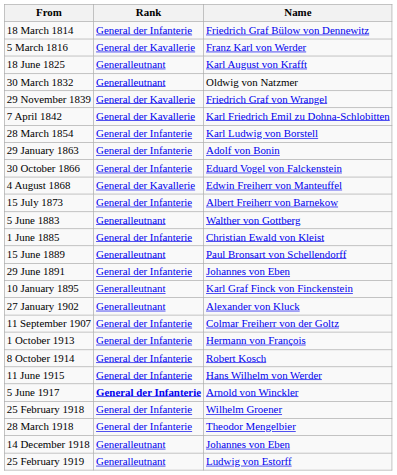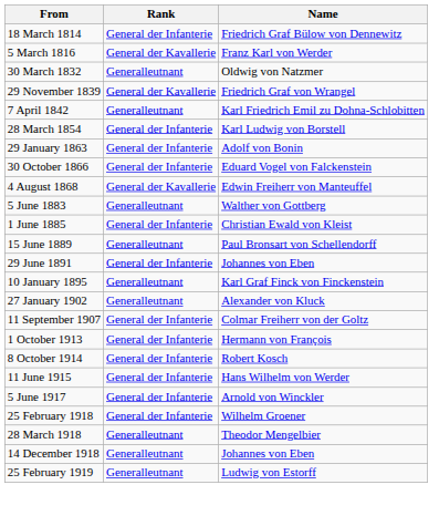 <table class="wikitable">
 <tr>
 <th>From</th>
 <th>Rank</th>
 <th>Name</th>
 </tr>
 <tr>
 <td>18 March 1814</td>
 <td><a href='#'>General der Infanterie</a></td>
 <td><a href='#'>Friedrich Graf Bülow von Dennewitz</a></td>
 </tr>
 <tr>
 <td>5 March 1816</td>
 <td><a href='#'>General der Kavallerie</a></td>
 <td><a href='#'>Franz Karl von Werder</a></td>
 </tr>
 <tr>
-<td>18 June 1825</td>
-<td><a href='#'>Generalleutnant</a></td>
-<td><a href='#'>Karl August von Krafft</a></td>
-</tr>
-<tr>
 <td>30 March 1832</td>
 <td><a href='#'>Generalleutnant</a></td>
 <td>Oldwig von Natzmer</td>
 </tr>
 <tr>
 <td>29 November 1839</td>
 <td><a href='#'>General der Kavallerie</a></td>
 <td><a href='#'>Friedrich Graf von Wrangel</a></td>
 </tr>
 <tr>
 <td>7 April 1842</td>
-<td><a href='#'>General der Kavallerie</a></td>
+<td><a href='#'>Generalleutnant</a></td>
 <td><a href='#'>Karl Friedrich Emil zu Dohna-Schlobitten</a></td>
 </tr>
 <tr>
 <td>28 March 1854</td>
 <td><a href='#'>General der Infanterie</a></td>
 <td><a href='#'>Karl Ludwig von Borstell</a></td>
 </tr>
 <tr>
 <td>29 January 1863</td>
 <td><a href='#'>General der Infanterie</a></td>
 <td><a href='#'>Adolf von Bonin</a></td>
 </tr>
 <tr>
 <td>30 October 1866</td>
 <td><a href='#'>General der Infanterie</a></td>
 <td><a href='#'>Eduard Vogel von Falckenstein</a></td>
 </tr>
 <tr>
 <td>4 August 1868</td>
 <td><a href='#'>General der Kavallerie</a></td>
 <td><a href='#'>Edwin Freiherr von Manteuffel</a></td>
-</tr>
-<tr>
-<td>15 July 1873</td>
-<td><a href='#'>General der Infanterie</a></td>
-<td><a href='#'>Albert Freiherr von Barnekow</a></td>
 </tr>
 <tr>
 <td>5 June 1883</td>
 <td><a href='#'>Generalleutnant</a></td>
 <td><a href='#'>Walther von Gottberg</a></td>
 </tr>
 <tr>
 <td>1 June 1885</td>
 <td><a href='#'>General der Infanterie</a></td>
 <td><a href='#'>Christian Ewald von Kleist</a></td>
 </tr>
 <tr>
 <td>15 June 1889</td>
 <td><a href='#'>Generalleutnant</a></td>
 <td><a href='#'>Paul Bronsart von Schellendorff</a></td>
 </tr>
 <tr>
 <td>29 June 1891</td>
 <td><a href='#'>General der Infanterie</a></td>
 <td><a href='#'>Johannes von Eben</a></td>
 </tr>
 <tr>
 <td>10 January 1895</td>
 <td><a href='#'>Generalleutnant</a></td>
 <td><a href='#'>Karl Graf Finck von Finckenstein</a></td>
 </tr>
 <tr>
 <td>27 January 1902</td>
 <td><a href='#'>Generalleutnant</a></td>
 <td><a href='#'>Alexander von Kluck</a></td>
 </tr>
 <tr>
 <td>11 September 1907</td>
 <td><a href='#'>General der Infanterie</a></td>
 <td><a href='#'>Colmar Freiherr von der Goltz</a></td>
 </tr>
 <tr>
 <td>1 October 1913</td>
 <td><a href='#'>General der Infanterie</a></td>
 <td><a href='#'>Hermann von François</a></td>
 </tr>
 <tr>
 <td>8 October 1914</td>
 <td><a href='#'>General der Infanterie</a></td>
 <td><a href='#'>Robert Kosch</a></td>
 </tr>
 <tr>
 <td>11 June 1915</td>
 <td><a href='#'>General der Infanterie</a></td>
 <td><a href='#'>Hans Wilhelm von Werder</a></td>
 </tr>
 <tr>
 <td>5 June 1917</td>
-<td><strong><a href='#'>General der Infanterie</a></strong></td>
+<td><a href='#'>General der Infanterie</a></td>
 <td><a href='#'>Arnold von Winckler</a></td>
 </tr>
 <tr>
 <td>25 February 1918</td>
 <td><a href='#'>General der Infanterie</a></td>
 <td><a href='#'>Wilhelm Groener</a></td>
 </tr>
 <tr>
 <td>28 March 1918</td>
-<td><a href='#'>General der Infanterie</a></td>
+<td><a href='#'>Generalleutnant</a></td>
 <td><a href='#'>Theodor Mengelbier</a></td>
 </tr>
 <tr>
 <td>14 December 1918</td>
 <td><a href='#'>Generalleutnant</a></td>
 <td><a href='#'>Johannes von Eben</a></td>
 </tr>
 <tr>
 <td>25 February 1919</td>
 <td><a href='#'>Generalleutnant</a></td>
 <td><a href='#'>Ludwig von Estorff</a></td>
 </tr>
 </table>
